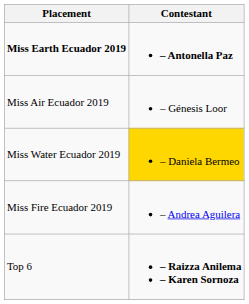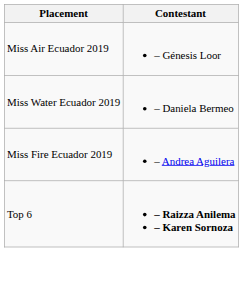 <table class="wikitable sortable" style="font-size: 95%;">
 <tr>
 <th>Placement</th>
 <th>Contestant</th>
-</tr>
-<tr>
-<td><strong>Miss Earth Ecuador 2019</strong></td>
-<td><br><ul><li><strong> – Antonella Paz</strong></li></ul></td>
 </tr>
 <tr>
 <td>Miss Air Ecuador 2019</td>
 <td><br><ul><li> – Génesis Loor</li></ul></td>
 </tr>
 <tr>
 <td>Miss Water Ecuador 2019</td>
-<td style="background: gold;"><br><ul><li> – Daniela Bermeo</li></ul></td>
+<td><br><ul><li> – Daniela Bermeo</li></ul></td>
 </tr>
 <tr>
 <td>Miss Fire Ecuador 2019</td>
 <td><br><ul><li> – <a href='#'>Andrea Aguilera</a></li></ul></td>
 </tr>
 <tr>
 <td>Top 6</td>
 <td><strong><br><ul><li> – Raizza Anilema</li><li> – Karen Sornoza</li></ul></strong></td>
 </tr>
 </table>
